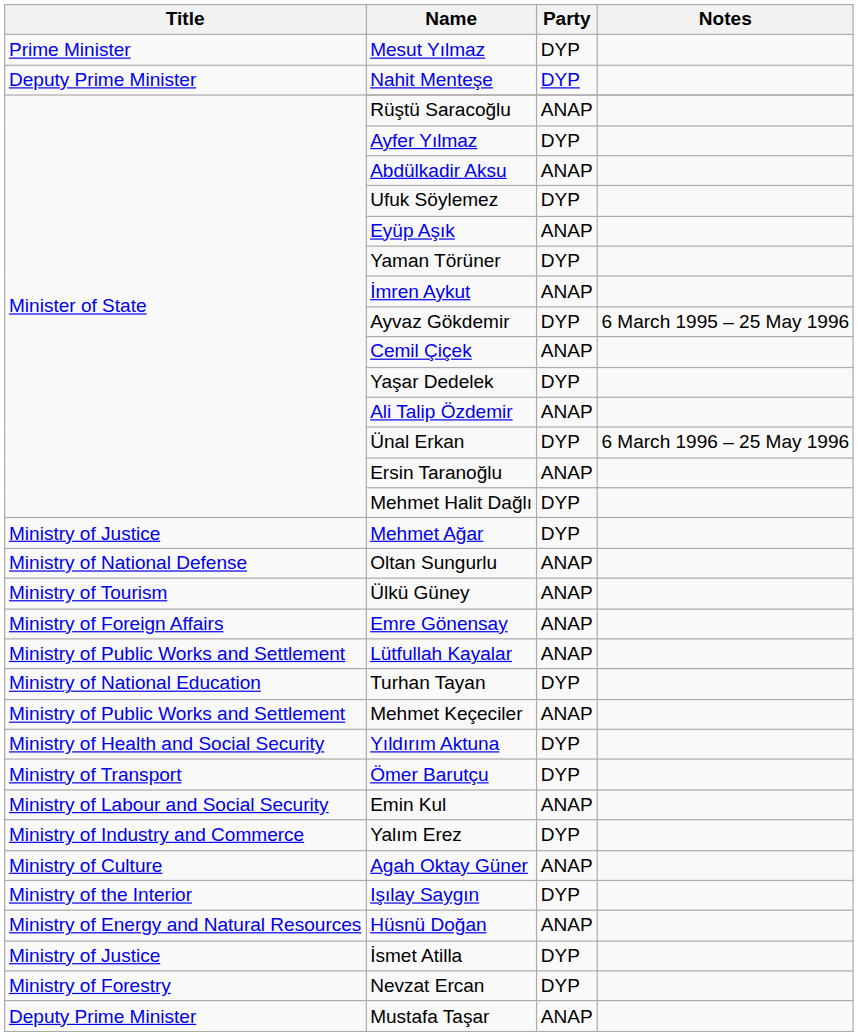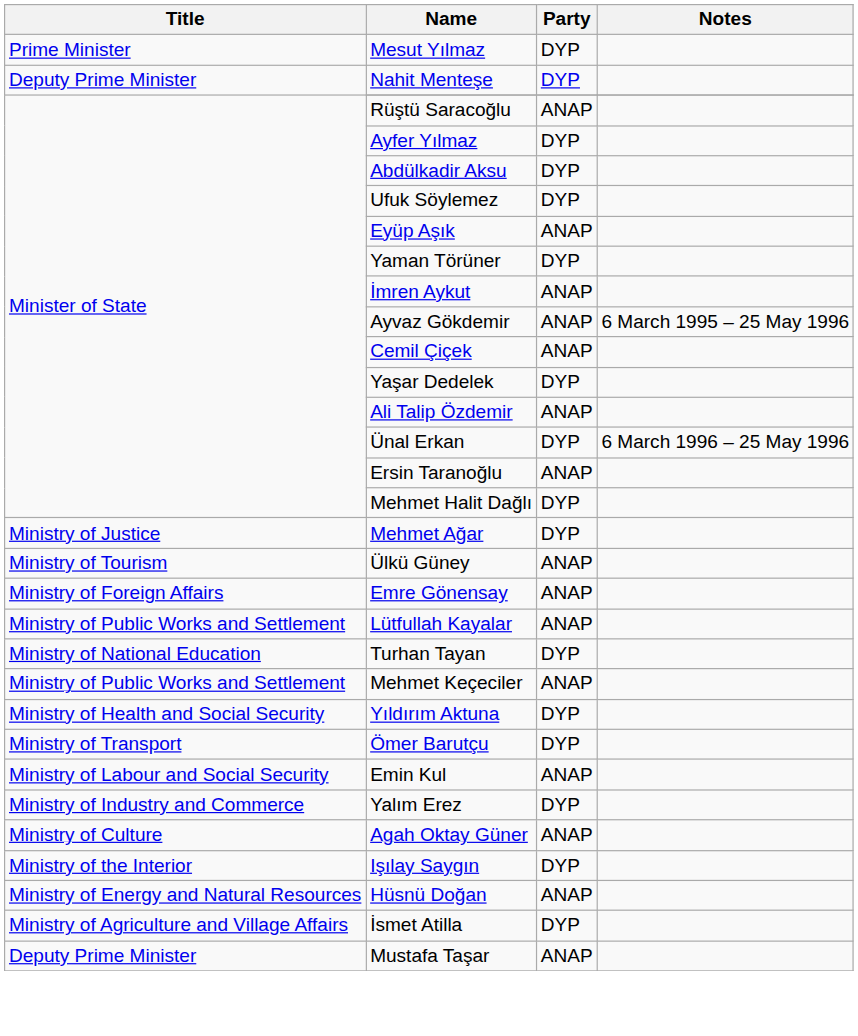 <table class="wikitable">
 <tr>
 <th>Title</th>
 <th>Name</th>
 <th>Party</th>
 <th>Notes</th>
 </tr>
 <tr>
 <td><a href='#'>Prime Minister</a></td>
 <td><a href='#'>Mesut Yılmaz</a></td>
 <td>DYP</td>
 <td></td>
 </tr>
 <tr>
 <td><a href='#'>Deputy Prime Minister</a></td>
 <td><a href='#'>Nahit Menteşe</a></td>
 <td><a href='#'>DYP</a></td>
 <td></td>
 </tr>
 <tr>
 <td rowspan="15" style="text-align:left;"><a href='#'>Minister of State</a></td>
 </tr>
 <tr>
 <td>Rüştü Saracoğlu</td>
 <td>ANAP</td>
 <td></td>
 </tr>
 <tr>
 <td><a href='#'>Ayfer Yılmaz</a></td>
 <td>DYP</td>
 <td></td>
 </tr>
 <tr>
 <td><a href='#'>Abdülkadir Aksu</a></td>
-<td>ANAP</td>
+<td>DYP</td>
 <td></td>
 </tr>
 <tr>
 <td>Ufuk Söylemez</td>
 <td>DYP</td>
 <td></td>
 </tr>
 <tr>
 <td><a href='#'>Eyüp Aşık</a></td>
 <td>ANAP</td>
 <td></td>
 </tr>
 <tr>
 <td>Yaman Törüner</td>
 <td>DYP</td>
 <td></td>
 </tr>
 <tr>
 <td><a href='#'>İmren Aykut</a></td>
 <td>ANAP</td>
 <td></td>
 </tr>
 <tr>
 <td>Ayvaz Gökdemir</td>
-<td>DYP</td>
+<td>ANAP</td>
 <td>6 March 1995 – 25 May 1996</td>
 </tr>
 <tr>
 <td><a href='#'>Cemil Çiçek</a></td>
 <td>ANAP</td>
 <td></td>
 </tr>
 <tr>
 <td>Yaşar Dedelek</td>
 <td>DYP</td>
 <td></td>
 </tr>
 <tr>
 <td><a href='#'>Ali Talip Özdemir</a></td>
 <td>ANAP</td>
 <td></td>
 </tr>
 <tr>
 <td>Ünal Erkan</td>
 <td>DYP</td>
 <td>6 March 1996 – 25 May 1996</td>
 </tr>
 <tr>
 <td>Ersin Taranoğlu</td>
 <td>ANAP</td>
 <td></td>
 </tr>
 <tr>
 <td>Mehmet Halit Dağlı</td>
 <td>DYP</td>
 <td></td>
 </tr>
 <tr>
 <td><a href='#'>Ministry of Justice</a></td>
 <td><a href='#'>Mehmet Ağar</a></td>
 <td>DYP</td>
-<td></td>
-</tr>
-<tr>
-<td><a href='#'>Ministry of National Defense</a></td>
-<td>Oltan Sungurlu</td>
-<td>ANAP</td>
 <td></td>
 </tr>
 <tr>
 <td><a href='#'>Ministry of Tourism</a></td>
 <td>Ülkü Güney</td>
 <td>ANAP</td>
 <td></td>
 </tr>
 <tr>
 <td><a href='#'>Ministry of Foreign Affairs</a></td>
 <td><a href='#'>Emre Gönensay</a></td>
 <td>ANAP</td>
 <td></td>
 </tr>
 <tr>
 <td><a href='#'>Ministry of Public Works and Settlement</a></td>
 <td><a href='#'>Lütfullah Kayalar</a></td>
 <td>ANAP</td>
 <td></td>
 </tr>
 <tr>
 <td><a href='#'>Ministry of National Education</a></td>
 <td>Turhan Tayan</td>
 <td>DYP</td>
 <td></td>
 </tr>
 <tr>
 <td><a href='#'>Ministry of Public Works and Settlement</a></td>
 <td>Mehmet Keçeciler</td>
 <td>ANAP</td>
 <td></td>
 </tr>
 <tr>
 <td><a href='#'>Ministry of Health and Social Security</a></td>
 <td><a href='#'>Yıldırım Aktuna</a></td>
 <td>DYP</td>
 <td></td>
 </tr>
 <tr>
 <td><a href='#'>Ministry of Transport</a></td>
 <td><a href='#'>Ömer Barutçu</a></td>
 <td>DYP</td>
 <td></td>
 </tr>
 <tr>
 <td><a href='#'>Ministry of Labour and Social Security</a></td>
 <td>Emin Kul</td>
 <td>ANAP</td>
 <td></td>
 </tr>
 <tr>
 <td><a href='#'>Ministry of Industry and Commerce</a></td>
 <td>Yalım Erez</td>
 <td>DYP</td>
 <td></td>
 </tr>
 <tr>
 <td><a href='#'>Ministry of Culture</a></td>
 <td><a href='#'>Agah Oktay Güner</a></td>
 <td>ANAP</td>
 <td></td>
 </tr>
 <tr>
 <td><a href='#'>Ministry of the Interior</a></td>
 <td><a href='#'>Işılay Saygın</a></td>
 <td>DYP</td>
 <td></td>
 </tr>
 <tr>
 <td><a href='#'>Ministry of Energy and Natural Resources</a></td>
 <td><a href='#'>Hüsnü Doğan</a></td>
 <td>ANAP</td>
 <td></td>
 </tr>
 <tr>
-<td><a href='#'>Ministry of Justice</a></td>
+<td><a href='#'>Ministry of Agriculture and Village Affairs</a></td>
 <td>İsmet Atilla</td>
-<td>DYP</td>
-<td></td>
-</tr>
-<tr>
-<td><a href='#'>Ministry of Forestry</a></td>
-<td>Nevzat Ercan</td>
 <td>DYP</td>
 <td></td>
 </tr>
 <tr>
 <td><a href='#'>Deputy Prime Minister</a></td>
 <td>Mustafa Taşar</td>
 <td>ANAP</td>
 <td></td>
 </tr>
 </table>
